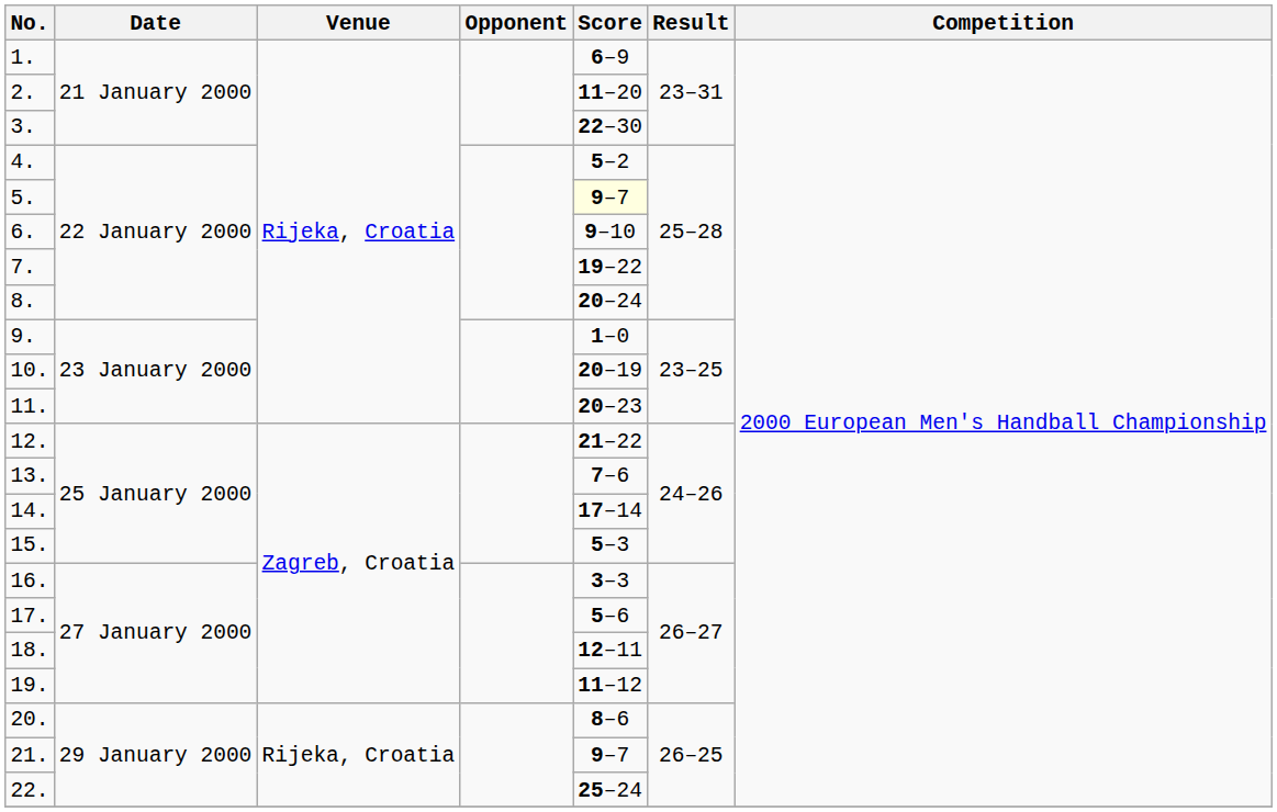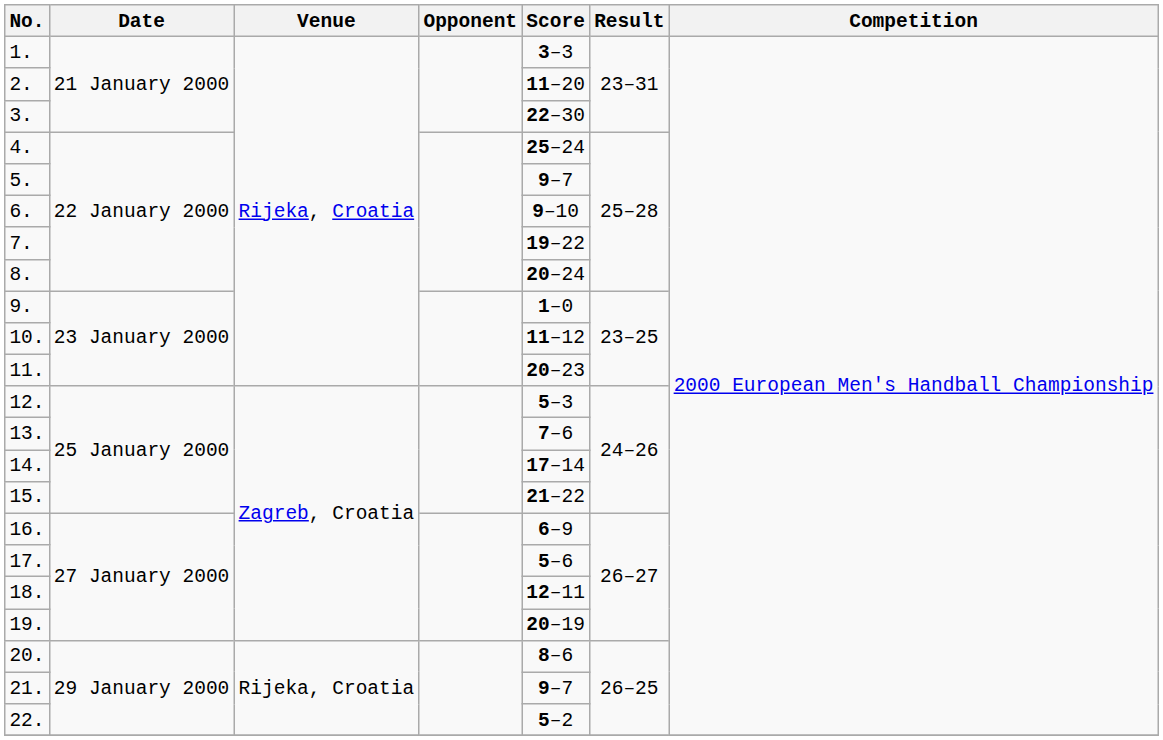 <table class="wikitable">
 <tr>
 <th>No.</th>
 <th>Date</th>
 <th>Venue</th>
 <th>Opponent</th>
 <th>Score</th>
 <th>Result</th>
 <th>Competition</th>
 </tr>
 <tr>
 <td>1.</td>
 <td rowspan=3>21 January 2000</td>
 <td rowspan=11><a href='#'>Rijeka</a>, <a href='#'>Croatia</a></td>
 <td rowspan=3></td>
-<td align=center><strong>6</strong>–9</td>
+<td align=center><strong>3</strong>–3</td>
 <td rowspan=3 align=center>23–31</td>
 <td rowspan=22><a href='#'>2000 European Men's Handball Championship</a></td>
 </tr>
 <tr>
 <td>2.</td>
 <td align=center><strong>11</strong>–20</td>
 </tr>
 <tr>
 <td>3.</td>
 <td align=center><strong>22</strong>–30</td>
 </tr>
 <tr>
 <td>4.</td>
 <td rowspan=5>22 January 2000</td>
 <td rowspan=5></td>
-<td align=center><strong>5</strong>–2</td>
+<td align=center><strong>25</strong>–24</td>
 <td rowspan=5 align=center>25–28</td>
 </tr>
 <tr>
 <td>5.</td>
-<td align=center style="background: lightyellow;"><strong>9</strong>–7</td>
+<td align=center><strong>9</strong>–7</td>
 </tr>
 <tr>
 <td>6.</td>
 <td align=center><strong>9</strong>–10</td>
 </tr>
 <tr>
 <td>7.</td>
 <td align=center><strong>19</strong>–22</td>
 </tr>
 <tr>
 <td>8.</td>
 <td align=center><strong>20</strong>–24</td>
 </tr>
 <tr>
 <td>9.</td>
 <td rowspan=3>23 January 2000</td>
 <td rowspan=3></td>
 <td align=center><strong>1</strong>–0</td>
 <td rowspan=3 align=center>23–25</td>
 </tr>
 <tr>
 <td>10.</td>
-<td align=center><strong>20</strong>–19</td>
+<td align=center><strong>11</strong>–12</td>
 </tr>
 <tr>
 <td>11.</td>
 <td align=center><strong>20</strong>–23</td>
 </tr>
 <tr>
 <td>12.</td>
 <td rowspan=4>25 January 2000</td>
 <td rowspan=8><a href='#'>Zagreb</a>, Croatia</td>
 <td rowspan=4></td>
-<td align=center><strong>21</strong>–22</td>
+<td align=center><strong>5</strong>–3</td>
 <td rowspan=4 align=center>24–26</td>
 </tr>
 <tr>
 <td>13.</td>
 <td align=center><strong>7</strong>–6</td>
 </tr>
 <tr>
 <td>14.</td>
 <td align=center><strong>17</strong>–14</td>
 </tr>
 <tr>
 <td>15.</td>
-<td align=center><strong>5</strong>–3</td>
+<td align=center><strong>21</strong>–22</td>
 </tr>
 <tr>
 <td>16.</td>
 <td rowspan=4>27 January 2000</td>
 <td rowspan=4></td>
-<td align=center><strong>3</strong>–3</td>
+<td align=center><strong>6</strong>–9</td>
 <td rowspan=4 align=center>26–27</td>
 </tr>
 <tr>
 <td>17.</td>
 <td align=center><strong>5</strong>–6</td>
 </tr>
 <tr>
 <td>18.</td>
 <td align=center><strong>12</strong>–11</td>
 </tr>
 <tr>
 <td>19.</td>
-<td align=center><strong>11</strong>–12</td>
+<td align=center><strong>20</strong>–19</td>
 </tr>
 <tr>
 <td>20.</td>
 <td rowspan=3>29 January 2000</td>
 <td rowspan=3>Rijeka, Croatia</td>
 <td rowspan=3></td>
 <td align=center><strong>8</strong>–6</td>
 <td rowspan=3 align=center>26–25</td>
 </tr>
 <tr>
 <td>21.</td>
 <td align=center><strong>9</strong>–7</td>
 </tr>
 <tr>
 <td>22.</td>
-<td align=center><strong>25</strong>–24</td>
+<td align=center><strong>5</strong>–2</td>
 </tr>
 <tr>
 </tr>
 </table>
